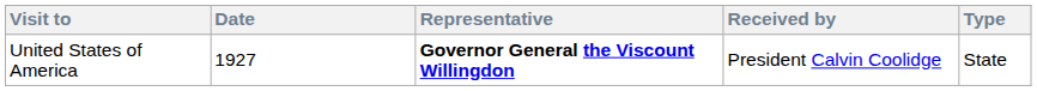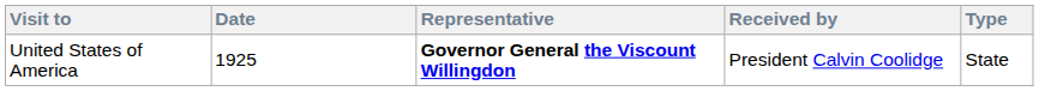 <table class="wikitable" style="width:100%; margin: 1em 1em 1em 0; background:white; border-collapse: collapse;">
 <tr bgcolor="#F8F4FF">
 <th style="width:20%; text-align:left; color:#708090;">Visit to</th>
 <th style="width:20%; text-align:left; color:#708090;">Date</th>
 <th style="width:30%; text-align:left; color:#708090;">Representative</th>
 <th style="width:23%; text-align:left; color:#708090;">Received by</th>
 <th style="width:10%; text-align:left; color:#708090;">Type</th>
 </tr>
 <tr>
 <td> United States of America</td>
-<td>1927</td>
+<td>1925</td>
 <td><strong>Governor General <a href='#'>the Viscount Willingdon</a></strong></td>
 <td>President <a href='#'>Calvin Coolidge</a></td>
 <td>State</td>
 </tr>
 </table>
